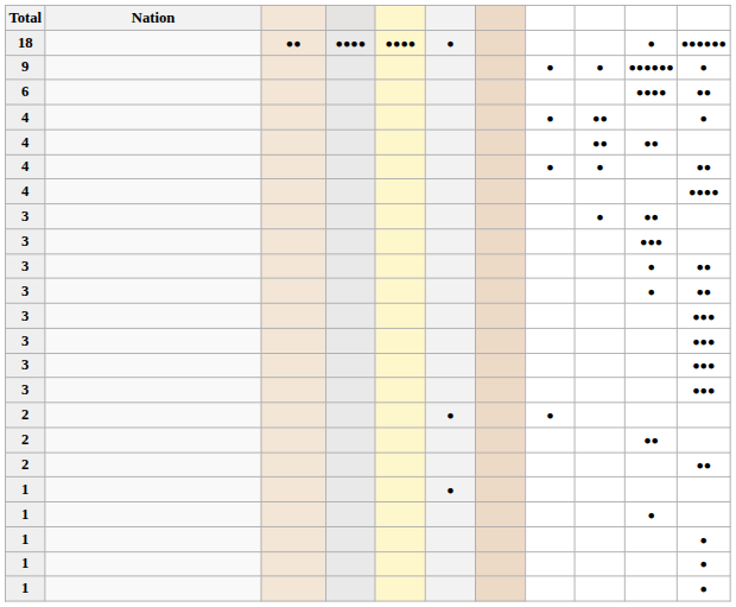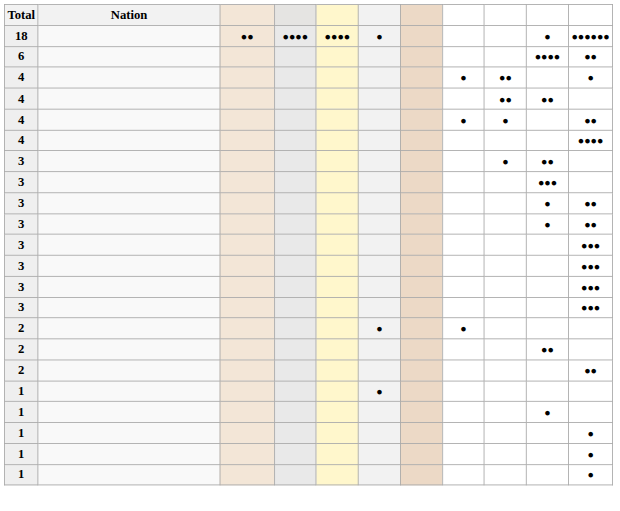 <table class="sortable wikitable" style="font-size:90%">
 <tr>
 <th width="30">Total</th>
 <th width="200">Nation</th>
 <th width="55" style="background:#F3E6D7;"></th>
 <th width="41" style="background:#E5E4E2;"></th>
 <th width="41" style="background:#fff7cc;"></th>
 <th width="41" style="background:#f2f2f2;"></th>
 <th width="41" style="background:#ecd9c6;"></th>
 <th width="41" style="background:#fff;"></th>
 <th width="41" style="background:#fff;"></th>
 <th width="41" style="background:#fff;"></th>
 <th width="41" style="background:#fff;"></th>
 </tr>
 <tr align="center">
 <td style="background:#efefef;"><strong>18</strong></td>
 <td align="left"></td>
 <td style="background:#F3E6D7;"> <small>●●</small></td>
 <td style="background:#E9E9E9;"> <small>●●●●</small></td>
 <td style="background:#fff7cc;"> <small>●●●●</small></td>
 <td style="background:#f2f2f2;"> <small>●</small></td>
 <td style="background:#ecd9c6;"> <small> </small></td>
 <td style="background:#fff;"> <small> </small></td>
 <td style="background:#fff;"> <small> </small></td>
 <td style="background:#fff;"> <small>●</small></td>
 <td style="background:#fff;"> <small>●●●●●●</small></td>
-</tr>
-<tr align="center">
-<td style="background:#efefef;"><strong>9</strong></td>
-<td align="left"></td>
-<td style="background:#F3E6D7;"> <small> </small></td>
-<td style="background:#E9E9E9;"> <small> </small></td>
-<td style="background:#fff7cc;"> <small> </small></td>
-<td style="background:#f2f2f2;"> <small> </small></td>
-<td style="background:#ecd9c6;"> <small> </small></td>
-<td style="background:#fff;"> <small>●</small></td>
-<td style="background:#fff;"> <small>●</small></td>
-<td style="background:#fff;"> <small>●●●●●●</small></td>
-<td style="background:#fff;"> <small>●</small></td>
 </tr>
 <tr align="center">
 <td style="background:#efefef;"><strong>6</strong></td>
 <td align="left"></td>
 <td style="background:#F3E6D7;"> <small> </small></td>
 <td style="background:#E9E9E9;"> <small> </small></td>
 <td style="background:#fff7cc;"> <small> </small></td>
 <td style="background:#f2f2f2;"> <small> </small></td>
 <td style="background:#ecd9c6;"> <small> </small></td>
 <td style="background:#fff;"> <small> </small></td>
 <td style="background:#fff;"> <small> </small></td>
 <td style="background:#fff;"> <small>●●●●</small></td>
 <td style="background:#fff;"> <small>●●</small></td>
 </tr>
 <tr align="center">
 <td style="background:#efefef;"><strong>4</strong></td>
 <td align="left"></td>
 <td style="background:#F3E6D7;"> <small> </small></td>
 <td style="background:#E9E9E9;"> <small> </small></td>
 <td style="background:#fff7cc;"> <small> </small></td>
 <td style="background:#f2f2f2;"> <small> </small></td>
 <td style="background:#ecd9c6;"> <small> </small></td>
 <td style="background:#fff;"> <small>●</small></td>
 <td style="background:#fff;"> <small>●●</small></td>
 <td style="background:#fff;"> <small> </small></td>
 <td style="background:#fff;"> <small>●</small></td>
 </tr>
 <tr align="center">
 <td style="background:#efefef;"><strong>4</strong></td>
 <td align="left"></td>
 <td style="background:#F3E6D7;"> <small> </small></td>
 <td style="background:#E9E9E9;"> <small> </small></td>
 <td style="background:#fff7cc;"> <small> </small></td>
 <td style="background:#f2f2f2;"> <small> </small></td>
 <td style="background:#ecd9c6;"> <small> </small></td>
 <td style="background:#fff;"> <small> </small></td>
 <td style="background:#fff;"> <small>●●</small></td>
 <td style="background:#fff;"> <small>●●</small></td>
 <td style="background:#fff;"> <small> </small></td>
 </tr>
 <tr align="center">
 <td style="background:#efefef;"><strong>4</strong></td>
 <td align="left"></td>
 <td style="background:#F3E6D7;"> <small> </small></td>
 <td style="background:#E9E9E9;"> <small> </small></td>
 <td style="background:#fff7cc;"> <small> </small></td>
 <td style="background:#f2f2f2;"> <small> </small></td>
 <td style="background:#ecd9c6;"> <small> </small></td>
 <td style="background:#fff;"> <small>●</small></td>
 <td style="background:#fff;"> <small>●</small></td>
 <td style="background:#fff;"> <small> </small></td>
 <td style="background:#fff;"> <small>●●</small></td>
 </tr>
 <tr align="center">
 <td style="background:#efefef;"><strong>4</strong></td>
 <td align="left"></td>
 <td style="background:#F3E6D7;"> <small> </small></td>
 <td style="background:#E9E9E9;"> <small> </small></td>
 <td style="background:#fff7cc;"> <small> </small></td>
 <td style="background:#f2f2f2;"> <small> </small></td>
 <td style="background:#ecd9c6;"> <small> </small></td>
 <td style="background:#fff;"> <small> </small></td>
 <td style="background:#fff;"> <small> </small></td>
 <td style="background:#fff;"> <small> </small></td>
 <td style="background:#fff;"> <small>●●●●</small></td>
 </tr>
 <tr align="center">
 <td style="background:#efefef;"><strong>3</strong></td>
 <td align="left"></td>
 <td style="background:#F3E6D7;"> <small> </small></td>
 <td style="background:#E9E9E9;"> <small> </small></td>
 <td style="background:#fff7cc;"> <small> </small></td>
 <td style="background:#f2f2f2;"> <small> </small></td>
 <td style="background:#ecd9c6;"> <small> </small></td>
 <td style="background:#fff;"> <small> </small></td>
 <td style="background:#fff;"> <small>●</small></td>
 <td style="background:#fff;"> <small>●●</small></td>
 <td style="background:#fff;"> <small> </small></td>
 </tr>
 <tr align="center">
 <td style="background:#efefef;"><strong>3</strong></td>
 <td align="left"></td>
 <td style="background:#F3E6D7;"> <small> </small></td>
 <td style="background:#E9E9E9;"> <small> </small></td>
 <td style="background:#fff7cc;"> <small> </small></td>
 <td style="background:#f2f2f2;"> <small> </small></td>
 <td style="background:#ecd9c6;"> <small> </small></td>
 <td style="background:#fff;"> <small> </small></td>
 <td style="background:#fff;"> <small> </small></td>
 <td style="background:#fff;"> <small>●●●</small></td>
 <td style="background:#fff;"> <small> </small></td>
 </tr>
 <tr align="center">
 <td style="background:#efefef;"><strong>3</strong></td>
 <td align="left"></td>
 <td style="background:#F3E6D7;"> <small> </small></td>
 <td style="background:#E9E9E9;"> <small> </small></td>
 <td style="background:#fff7cc;"> <small> </small></td>
 <td style="background:#f2f2f2;"> <small> </small></td>
 <td style="background:#ecd9c6;"> <small> </small></td>
 <td style="background:#fff;"> <small> </small></td>
 <td style="background:#fff;"> <small> </small></td>
 <td style="background:#fff;"> <small>●</small></td>
 <td style="background:#fff;"> <small>●●</small></td>
 </tr>
 <tr align="center">
 <td style="background:#efefef;"><strong>3</strong></td>
 <td align="left"></td>
 <td style="background:#F3E6D7;"> <small> </small></td>
 <td style="background:#E9E9E9;"> <small> </small></td>
 <td style="background:#fff7cc;"> <small> </small></td>
 <td style="background:#f2f2f2;"> <small> </small></td>
 <td style="background:#ecd9c6;"> <small> </small></td>
 <td style="background:#fff;"> <small> </small></td>
 <td style="background:#fff;"> <small> </small></td>
 <td style="background:#fff;"> <small>●</small></td>
 <td style="background:#fff;"> <small>●●</small></td>
 </tr>
 <tr align="center">
 <td style="background:#efefef;"><strong>3</strong></td>
 <td align="left"></td>
 <td style="background:#F3E6D7;"> <small> </small></td>
 <td style="background:#E9E9E9;"> <small> </small></td>
 <td style="background:#fff7cc;"> <small> </small></td>
 <td style="background:#f2f2f2;"> <small> </small></td>
 <td style="background:#ecd9c6;"> <small> </small></td>
 <td style="background:#fff;"> <small> </small></td>
 <td style="background:#fff;"> <small> </small></td>
 <td style="background:#fff;"> <small> </small></td>
 <td style="background:#fff;"> <small>●●●</small></td>
 </tr>
 <tr align="center">
 <td style="background:#efefef;"><strong>3</strong></td>
 <td align="left"></td>
 <td style="background:#F3E6D7;"> <small> </small></td>
 <td style="background:#E9E9E9;"> <small> </small></td>
 <td style="background:#fff7cc;"> <small> </small></td>
 <td style="background:#f2f2f2;"> <small> </small></td>
 <td style="background:#ecd9c6;"> <small> </small></td>
 <td style="background:#fff;"> <small> </small></td>
 <td style="background:#fff;"> <small> </small></td>
 <td style="background:#fff;"> <small> </small></td>
 <td style="background:#fff;"> <small>●●●</small></td>
 </tr>
 <tr align="center">
 <td style="background:#efefef;"><strong>3</strong></td>
 <td align="left"></td>
 <td style="background:#F3E6D7;"> <small> </small></td>
 <td style="background:#E9E9E9;"> <small> </small></td>
 <td style="background:#fff7cc;"> <small> </small></td>
 <td style="background:#f2f2f2;"> <small> </small></td>
 <td style="background:#ecd9c6;"> <small> </small></td>
 <td style="background:#fff;"> <small> </small></td>
 <td style="background:#fff;"> <small> </small></td>
 <td style="background:#fff;"> <small> </small></td>
 <td style="background:#fff;"> <small>●●●</small></td>
 </tr>
 <tr align="center">
 <td style="background:#efefef;"><strong>3</strong></td>
 <td align="left"></td>
 <td style="background:#F3E6D7;"> <small> </small></td>
 <td style="background:#E9E9E9;"> <small> </small></td>
 <td style="background:#fff7cc;"> <small> </small></td>
 <td style="background:#f2f2f2;"> <small> </small></td>
 <td style="background:#ecd9c6;"> <small> </small></td>
 <td style="background:#fff;"> <small> </small></td>
 <td style="background:#fff;"> <small> </small></td>
 <td style="background:#fff;"> <small> </small></td>
 <td style="background:#fff;"> <small>●●●</small></td>
 </tr>
 <tr align="center">
 <td style="background:#efefef;"><strong>2</strong></td>
 <td align="left"></td>
 <td style="background:#F3E6D7;"> <small> </small></td>
 <td style="background:#E9E9E9;"> <small> </small></td>
 <td style="background:#fff7cc;"> <small> </small></td>
 <td style="background:#f2f2f2;"> <small>●</small></td>
 <td style="background:#ecd9c6;"> <small> </small></td>
 <td style="background:#fff;"> <small>●</small></td>
 <td style="background:#fff;"> <small> </small></td>
 <td style="background:#fff;"> <small> </small></td>
 <td style="background:#fff;"> <small> </small></td>
 </tr>
 <tr align="center">
 <td style="background:#efefef;"><strong>2</strong></td>
 <td align="left"></td>
 <td style="background:#F3E6D7;"> <small> </small></td>
 <td style="background:#E9E9E9;"> <small> </small></td>
 <td style="background:#fff7cc;"> <small> </small></td>
 <td style="background:#f2f2f2;"> <small> </small></td>
 <td style="background:#ecd9c6;"> <small> </small></td>
 <td style="background:#fff;"> <small> </small></td>
 <td style="background:#fff;"> <small> </small></td>
 <td style="background:#fff;"> <small>●●</small></td>
 <td style="background:#fff;"> <small> </small></td>
 </tr>
 <tr align="center">
 <td style="background:#efefef;"><strong>2</strong></td>
 <td align="left"></td>
 <td style="background:#F3E6D7;"> <small> </small></td>
 <td style="background:#E9E9E9;"> <small> </small></td>
 <td style="background:#fff7cc;"> <small> </small></td>
 <td style="background:#f2f2f2;"> <small> </small></td>
 <td style="background:#ecd9c6;"> <small> </small></td>
 <td style="background:#fff;"> <small> </small></td>
 <td style="background:#fff;"> <small> </small></td>
 <td style="background:#fff;"> <small> </small></td>
 <td style="background:#fff;"> <small>●●</small></td>
 </tr>
 <tr align="center">
 <td style="background:#efefef;"><strong>1</strong></td>
 <td align="left"></td>
 <td style="background:#F3E6D7;"> <small> </small></td>
 <td style="background:#E9E9E9;"> <small> </small></td>
 <td style="background:#fff7cc;"> <small> </small></td>
 <td style="background:#f2f2f2;"> <small>●</small></td>
 <td style="background:#ecd9c6;"> <small> </small></td>
 <td style="background:#fff;"> <small> </small></td>
 <td style="background:#fff;"> <small> </small></td>
 <td style="background:#fff;"> <small> </small></td>
 <td style="background:#fff;"> <small> </small></td>
 </tr>
 <tr align="center">
 <td style="background:#efefef;"><strong>1</strong></td>
 <td align="left"></td>
 <td style="background:#F3E6D7;"> <small> </small></td>
 <td style="background:#E9E9E9;"> <small> </small></td>
 <td style="background:#fff7cc;"> <small> </small></td>
 <td style="background:#f2f2f2;"> <small> </small></td>
 <td style="background:#ecd9c6;"> <small> </small></td>
 <td style="background:#fff;"> <small> </small></td>
 <td style="background:#fff;"> <small> </small></td>
 <td style="background:#fff;"> <small>●</small></td>
 <td style="background:#fff;"> <small> </small></td>
 </tr>
 <tr align="center">
 <td style="background:#efefef;"><strong>1</strong></td>
 <td align="left"></td>
 <td style="background:#F3E6D7;"> <small> </small></td>
 <td style="background:#E9E9E9;"> <small> </small></td>
 <td style="background:#fff7cc;"> <small> </small></td>
 <td style="background:#f2f2f2;"> <small> </small></td>
 <td style="background:#ecd9c6;"> <small> </small></td>
 <td style="background:#fff;"> <small> </small></td>
 <td style="background:#fff;"> <small> </small></td>
 <td style="background:#fff;"> <small> </small></td>
 <td style="background:#fff;"> <small>●</small></td>
 </tr>
 <tr align="center">
 <td style="background:#efefef;"><strong>1</strong></td>
 <td align="left"></td>
 <td style="background:#F3E6D7;"> <small> </small></td>
 <td style="background:#E9E9E9;"> <small> </small></td>
 <td style="background:#fff7cc;"> <small> </small></td>
 <td style="background:#f2f2f2;"> <small> </small></td>
 <td style="background:#ecd9c6;"> <small> </small></td>
 <td style="background:#fff;"> <small> </small></td>
 <td style="background:#fff;"> <small> </small></td>
 <td style="background:#fff;"> <small> </small></td>
 <td style="background:#fff;"> <small>●</small></td>
 </tr>
 <tr align="center">
 <td style="background:#efefef;"><strong>1</strong></td>
 <td align="left"></td>
 <td style="background:#F3E6D7;"> <small> </small></td>
 <td style="background:#E9E9E9;"> <small> </small></td>
 <td style="background:#fff7cc;"> <small> </small></td>
 <td style="background:#f2f2f2;"> <small> </small></td>
 <td style="background:#ecd9c6;"> <small> </small></td>
 <td style="background:#fff;"> <small> </small></td>
 <td style="background:#fff;"> <small> </small></td>
 <td style="background:#fff;"> <small> </small></td>
 <td style="background:#fff;"> <small>●</small></td>
 </tr>
 </table>
